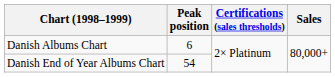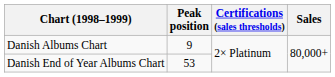 <table class="wikitable">
 <tr>
 <th align="left">Chart (1998–1999)</th>
 <th align="center">Peak<br>position</th>
 <th align="center"><a href='#'>Certifications</a><br><small>(<a href='#'>sales thresholds</a>)</small></th>
 <th align="center">Sales</th>
 </tr>
 <tr>
 <td align="left">Danish Albums Chart</td>
-<td align="center">6</td>
+<td align="center">9</td>
 <td rowspan=2>2× Platinum</td>
 <td rowspan=2>80,000+</td>
 </tr>
 <tr>
 <td align="left">Danish End of Year Albums Chart</td>
-<td align="center">54</td>
+<td align="center">53</td>
 </tr>
 </table>
